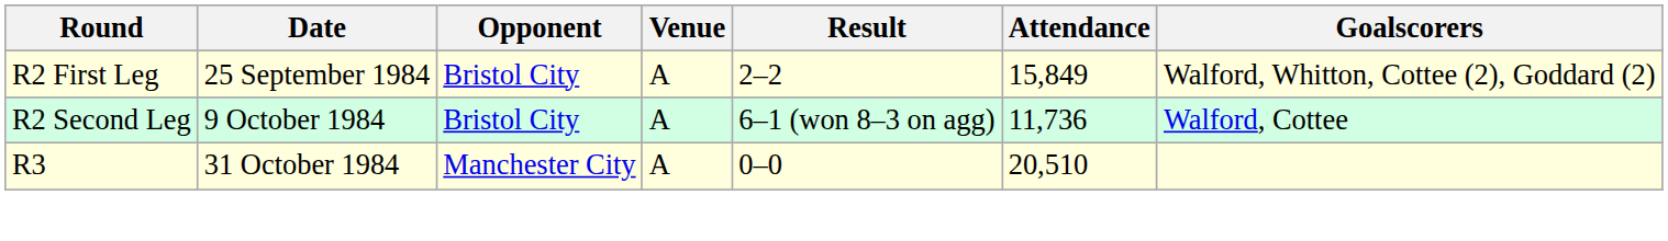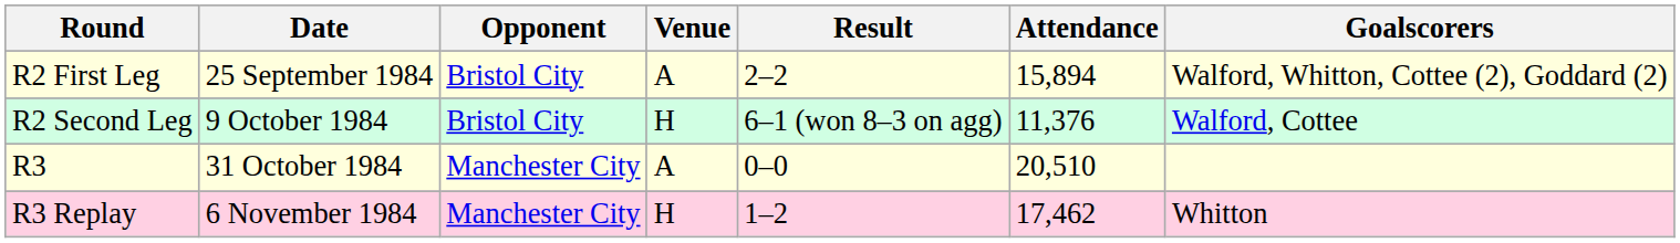 <table class="wikitable">
 <tr>
 <th>Round</th>
 <th>Date</th>
 <th>Opponent</th>
 <th>Venue</th>
 <th>Result</th>
 <th>Attendance</th>
 <th>Goalscorers</th>
 </tr>
 <tr style="background-color: #ffffdd;">
 <td>R2 First Leg</td>
 <td>25 September 1984</td>
 <td><a href='#'>Bristol City</a></td>
 <td>A</td>
 <td>2–2</td>
-<td>15,849</td>
+<td>15,894</td>
 <td>Walford, Whitton, Cottee (2), Goddard (2)</td>
 </tr>
 <tr style="background-color: #d0ffe3;">
 <td>R2 Second Leg</td>
 <td>9 October 1984</td>
 <td><a href='#'>Bristol City</a></td>
-<td>A</td>
+<td>H</td>
 <td>6–1 (won 8–3 on agg)</td>
-<td>11,736</td>
+<td>11,376</td>
 <td><a href='#'>Walford</a>, Cottee</td>
 </tr>
 <tr style="background-color: #ffffdd;">
 <td>R3</td>
 <td>31 October 1984</td>
 <td><a href='#'>Manchester City</a></td>
 <td>A</td>
 <td>0–0</td>
 <td>20,510</td>
 <td></td>
 </tr>
+<tr style="background-color: #ffd0e3;">
+<td>R3  Replay</td>
+<td>6 November 1984</td>
+<td><a href='#'>Manchester City</a></td>
+<td>H</td>
+<td>1–2</td>
+<td>17,462</td>
+<td>Whitton</td>
+</tr>
 </table>
